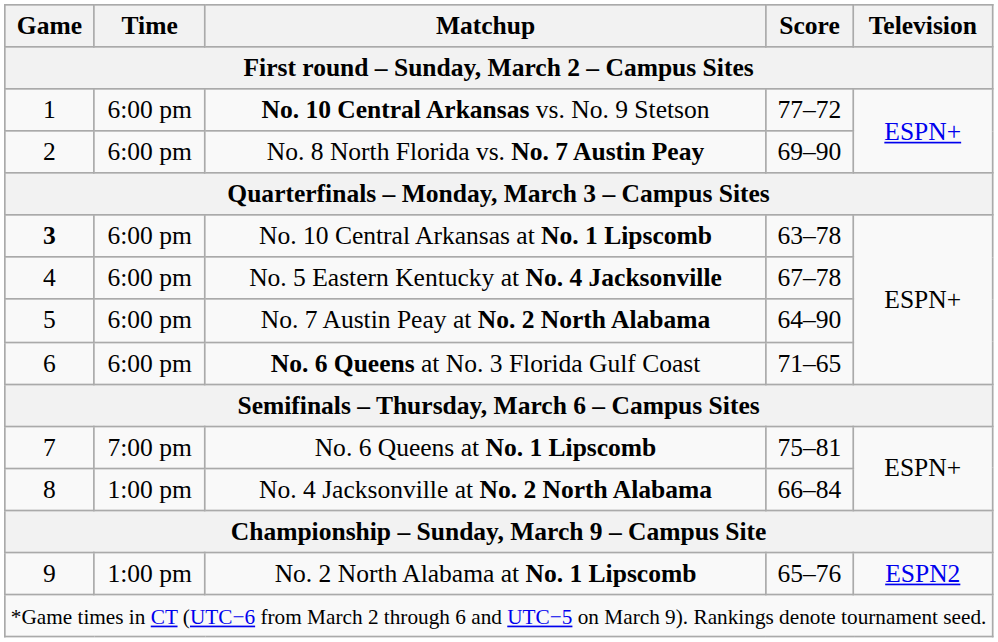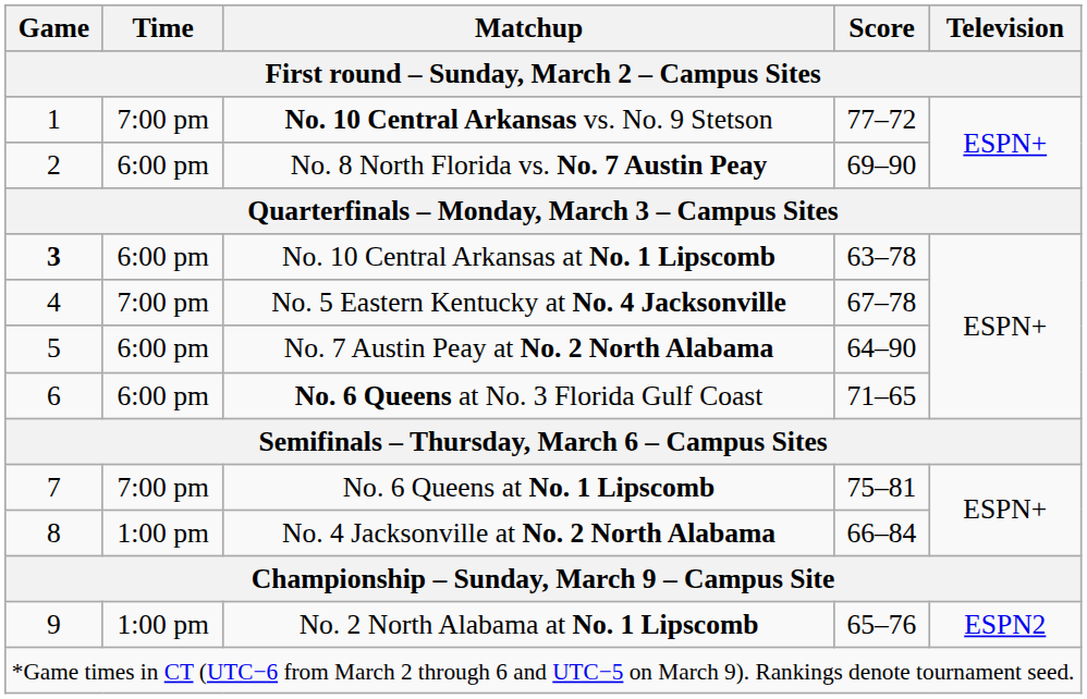 <table class="wikitable" style="font-size: 95%;text-align:center">
 <tr>
 <th>Game</th>
 <th>Time</th>
 <th>Matchup</th>
 <th>Score</th>
 <th>Television</th>
 </tr>
 <tr>
 <th colspan="5">First round – Sunday, March 2 – Campus Sites</th>
 </tr>
 <tr>
 <td>1</td>
-<td>6:00 pm</td>
+<td>7:00 pm</td>
 <td><strong>No. 10 Central Arkansas</strong> vs. No. 9 Stetson</td>
 <td>77–72</td>
 <td rowspan="2"><a href='#'>ESPN+</a></td>
 </tr>
 <tr>
 <td>2</td>
 <td>6:00 pm</td>
 <td>No. 8 North Florida vs. <strong>No. 7 Austin Peay</strong></td>
 <td>69–90</td>
 </tr>
 <tr>
 <th colspan="5">Quarterfinals – Monday, March 3 – Campus Sites</th>
 </tr>
 <tr>
 <td><strong>3</strong></td>
 <td>6:00 pm</td>
 <td>No. 10 Central Arkansas at <strong>No. 1 Lipscomb</strong></td>
 <td>63–78</td>
 <td rowspan="4">ESPN+</td>
 </tr>
 <tr>
 <td>4</td>
-<td>6:00 pm</td>
+<td>7:00 pm</td>
 <td>No. 5 Eastern Kentucky at <strong>No. 4 Jacksonville</strong></td>
 <td>67–78</td>
 </tr>
 <tr>
 <td>5</td>
 <td>6:00 pm</td>
 <td>No. 7 Austin Peay at <strong>No. 2 North Alabama</strong></td>
 <td>64–90</td>
 </tr>
 <tr>
 <td>6</td>
 <td>6:00 pm</td>
 <td><strong>No. 6 Queens</strong> at No. 3 Florida Gulf Coast</td>
 <td>71–65</td>
 </tr>
 <tr>
 <th colspan="5">Semifinals – Thursday, March 6 – Campus Sites</th>
 </tr>
 <tr>
 <td>7</td>
 <td>7:00 pm</td>
 <td>No. 6 Queens at <strong>No. 1 Lipscomb</strong></td>
 <td>75–81</td>
 <td rowspan="2">ESPN+</td>
 </tr>
 <tr>
 <td>8</td>
 <td>1:00 pm</td>
 <td>No. 4 Jacksonville at <strong>No. 2 North Alabama</strong></td>
 <td>66–84</td>
 </tr>
 <tr>
 <th colspan="5">Championship – Sunday, March 9 – Campus Site</th>
 </tr>
 <tr>
 <td>9</td>
 <td>1:00 pm</td>
 <td>No. 2 North Alabama at <strong>No. 1 Lipscomb</strong></td>
 <td>65–76</td>
 <td><a href='#'>ESPN2</a></td>
 </tr>
 <tr>
 <td colspan="5"><small>*Game times in <a href='#'>CT</a> (<a href='#'>UTC−6</a> from March 2 through 6 and <a href='#'>UTC−5</a> on March 9). Rankings denote tournament seed.</small></td>
 </tr>
 </table>
